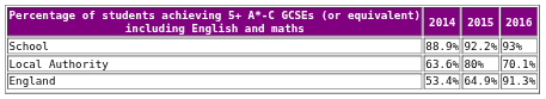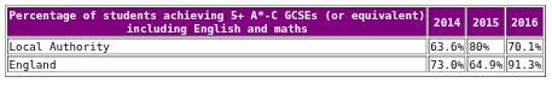 <table border=yes>
 <tr style="background: purple; color: white">
 <th>Percentage of students achieving 5+ A*-C GCSEs (or equivalent)<br>including English and maths</th>
 <th>2014</th>
 <th>2015</th>
 <th>2016</th>
-</tr>
-<tr>
-<td>School</td>
-<td>88.9%</td>
-<td>92.2%</td>
-<td>93%</td>
 </tr>
 <tr>
 <td>Local Authority</td>
 <td>63.6%</td>
 <td>80%</td>
 <td>70.1%</td>
 </tr>
 <tr>
 <td>England</td>
-<td>53.4%</td>
+<td>73.0%</td>
 <td>64.9%</td>
 <td>91.3%</td>
 </tr>
 <tr>
 </tr>
 </table>
